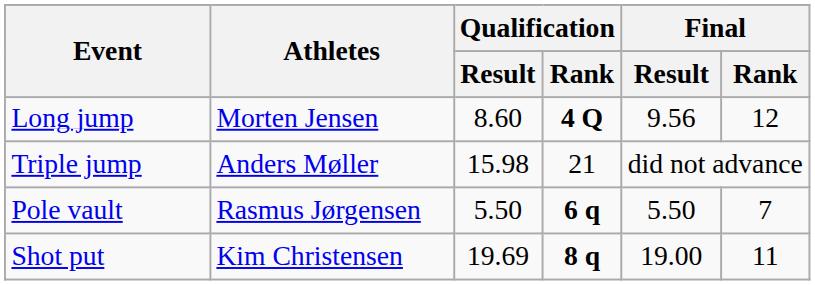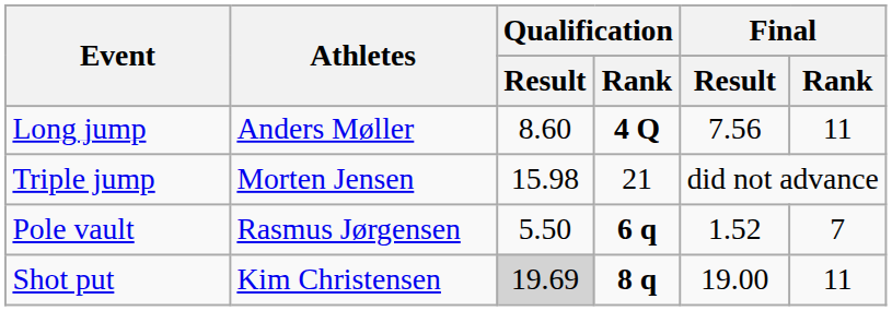 <table class="wikitable" border="1" style="font-size:90%">
 <tr>
 <th rowspan="2" width=100>Event</th>
 <th rowspan="2" width=120>Athletes</th>
 <th colspan="2">Qualification</th>
 <th colspan="2">Final</th>
 </tr>
 <tr>
 <th>Result</th>
 <th>Rank</th>
 <th>Result</th>
 <th>Rank</th>
 </tr>
 <tr>
 <td><a href='#'>Long jump</a></td>
-<td><a href='#'>Morten Jensen</a></td>
+<td><a href='#'>Anders Møller</a></td>
 <td align=center>8.60</td>
 <td align=center><strong>4 Q</strong></td>
-<td align=center>9.56</td>
-<td align=center>12</td>
+<td align=center>7.56</td>
+<td align=center>11</td>
 </tr>
 <tr>
 <td><a href='#'>Triple jump</a></td>
-<td><a href='#'>Anders Møller</a></td>
+<td><a href='#'>Morten Jensen</a></td>
 <td align=center>15.98</td>
 <td align=center>21</td>
 <td align=center colspan="2">did not advance</td>
 </tr>
 <tr>
 <td><a href='#'>Pole vault</a></td>
 <td><a href='#'>Rasmus Jørgensen</a></td>
 <td align=center>5.50</td>
 <td align=center><strong>6 q</strong></td>
-<td align=center>5.50</td>
+<td align=center>1.52</td>
 <td align=center>7</td>
 </tr>
 <tr>
 <td><a href='#'>Shot put</a></td>
 <td><a href='#'>Kim Christensen</a></td>
-<td align=center>19.69</td>
+<td align=center style="background: lightgrey;">19.69</td>
 <td align=center><strong>8 q</strong></td>
 <td align=center>19.00</td>
 <td align=center>11</td>
 </tr>
 </table>
